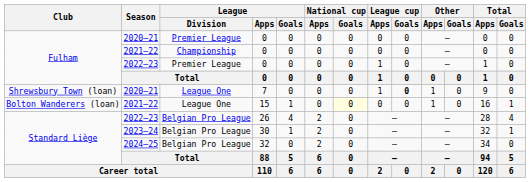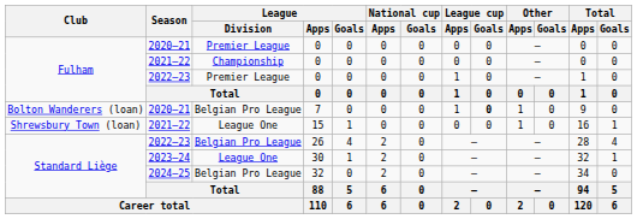 <table class=wikitable style="text-align: center">
 <tr>
 <th rowspan=2>Club</th>
 <th rowspan=2>Season</th>
 <th colspan=3>League</th>
 <th colspan=2>National cup</th>
 <th colspan=2>League cup</th>
 <th colspan=2>Other</th>
 <th colspan=2>Total</th>
 </tr>
 <tr>
 <th>Division</th>
 <th>Apps</th>
 <th>Goals</th>
 <th>Apps</th>
 <th>Goals</th>
 <th>Apps</th>
 <th>Goals</th>
 <th>Apps</th>
 <th>Goals</th>
 <th>Apps</th>
 <th>Goals</th>
 </tr>
 <tr>
 <td rowspan=4><a href='#'>Fulham</a></td>
 <td><a href='#'>2020–21</a></td>
 <td><a href='#'>Premier League</a></td>
 <td>0</td>
 <td>0</td>
 <td>0</td>
 <td>0</td>
 <td>0</td>
 <td>0</td>
 <td colspan="2">—</td>
 <td>0</td>
 <td>0</td>
 </tr>
 <tr>
 <td><a href='#'>2021–22</a></td>
 <td><a href='#'>Championship</a></td>
 <td>0</td>
 <td>0</td>
 <td>0</td>
 <td>0</td>
 <td>0</td>
 <td>0</td>
 <td colspan="2">—</td>
 <td>0</td>
 <td>0</td>
 </tr>
 <tr>
 <td><a href='#'>2022–23</a></td>
 <td>Premier League</td>
 <td>0</td>
 <td>0</td>
 <td>0</td>
 <td>0</td>
 <td>1</td>
 <td>0</td>
 <td colspan="2">—</td>
 <td>1</td>
 <td>0</td>
 </tr>
 <tr>
 <th colspan=2>Total</th>
 <th>0</th>
 <th>0</th>
 <th>0</th>
 <th>0</th>
 <th>1</th>
 <th>0</th>
 <th>0</th>
 <th>0</th>
 <th>1</th>
 <th>0</th>
 </tr>
 <tr>
-<td><a href='#'>Shrewsbury Town</a> (loan)</td>
+<td><a href='#'>Bolton Wanderers</a> (loan)</td>
 <td><a href='#'>2020–21</a></td>
-<td><a href='#'>League One</a></td>
+<td>Belgian Pro League</td>
 <td>7</td>
 <td>0</td>
 <td>0</td>
 <td>0</td>
 <td>1</td>
 <td><strong>0</strong></td>
 <td>1</td>
 <td>0</td>
 <td>9</td>
 <td>0</td>
 </tr>
 <tr>
-<td><a href='#'>Bolton Wanderers</a> (loan)</td>
+<td><a href='#'>Shrewsbury Town</a> (loan)</td>
 <td><a href='#'>2021–22</a></td>
 <td>League One</td>
 <td>15</td>
 <td>1</td>
 <td>0</td>
-<td style="background: lightyellow;">0</td>
+<td>0</td>
 <td>0</td>
 <td>0</td>
 <td>1</td>
 <td>0</td>
 <td>16</td>
 <td>1</td>
 </tr>
 <tr>
 <td rowspan=4><a href='#'>Standard Liège</a></td>
 <td><a href='#'>2022–23</a></td>
 <td><a href='#'>Belgian Pro League</a></td>
 <td>26</td>
 <td>4</td>
 <td>2</td>
 <td>0</td>
 <td colspan=2>—</td>
 <td colspan=2>—</td>
 <td>28</td>
 <td>4</td>
 </tr>
 <tr>
 <td><a href='#'>2023–24</a></td>
-<td>Belgian Pro League</td>
+<td><a href='#'>League One</a></td>
 <td>30</td>
 <td>1</td>
 <td>2</td>
 <td>0</td>
 <td colspan=2>—</td>
 <td colspan=2>—</td>
 <td>32</td>
 <td>1</td>
 </tr>
 <tr>
 <td><a href='#'>2024–25</a></td>
 <td>Belgian Pro League</td>
 <td>32</td>
 <td>0</td>
 <td>2</td>
 <td>0</td>
 <td colspan=2>—</td>
 <td colspan=2>—</td>
 <td>34</td>
 <td>0</td>
 </tr>
 <tr>
 <th colspan=2>Total</th>
 <th>88</th>
 <th>5</th>
 <th>6</th>
 <th>0</th>
 <th colspan=2>—</th>
 <th colspan=2>—</th>
 <th>94</th>
 <th>5</th>
 </tr>
 <tr>
 <th colspan=3>Career total</th>
 <th>110</th>
 <th>6</th>
 <th>6</th>
 <th>0</th>
 <th>2</th>
 <th>0</th>
 <th>2</th>
 <th>0</th>
 <th>120</th>
 <th>6</th>
 </tr>
 </table>
